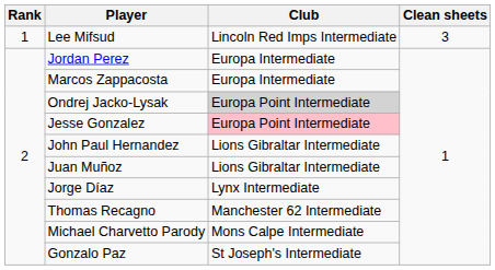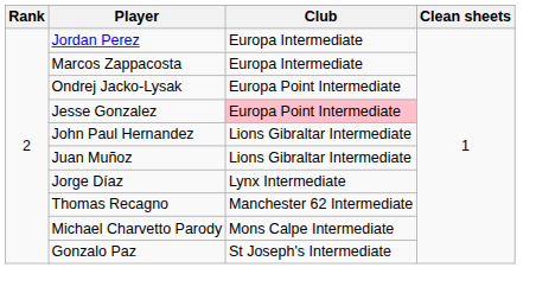 <table class="wikitable" style="text-align:center">
 <tr>
 <th>Rank</th>
 <th>Player</th>
 <th>Club</th>
 <th>Clean sheets</th>
-</tr>
-<tr>
-<td rowspan=1>1</td>
-<td align="left"> Lee Mifsud</td>
-<td align="left">Lincoln Red Imps Intermediate</td>
-<td rowspan=1>3</td>
 </tr>
 <tr>
 <td rowspan=10>2</td>
 <td align="left"> <a href='#'>Jordan Perez</a></td>
 <td align="left">Europa Intermediate</td>
 <td rowspan=10>1</td>
 </tr>
 <tr>
 <td align="left"> Marcos Zappacosta</td>
 <td align="left">Europa Intermediate</td>
 </tr>
 <tr>
 <td align="left"> Ondrej Jacko-Lysak</td>
-<td align="left" style="background: lightgrey;">Europa Point Intermediate</td>
+<td align="left">Europa Point Intermediate</td>
 </tr>
 <tr>
 <td align="left"> Jesse Gonzalez</td>
 <td align="left" style="background: pink;">Europa Point Intermediate</td>
 </tr>
 <tr>
 <td align="left"> John Paul Hernandez</td>
 <td align="left">Lions Gibraltar Intermediate</td>
 </tr>
 <tr>
 <td align="left"> Juan Muñoz</td>
 <td align="left">Lions Gibraltar Intermediate</td>
 </tr>
 <tr>
 <td align="left"> Jorge Díaz</td>
 <td align="left">Lynx Intermediate</td>
 </tr>
 <tr>
 <td align="left"> Thomas Recagno</td>
 <td align="left">Manchester 62 Intermediate</td>
 </tr>
 <tr>
 <td align="left"> Michael Charvetto Parody</td>
 <td align="left">Mons Calpe Intermediate</td>
 </tr>
 <tr>
 <td align="left"> Gonzalo Paz</td>
 <td align="left">St Joseph's Intermediate</td>
 </tr>
 </table>
